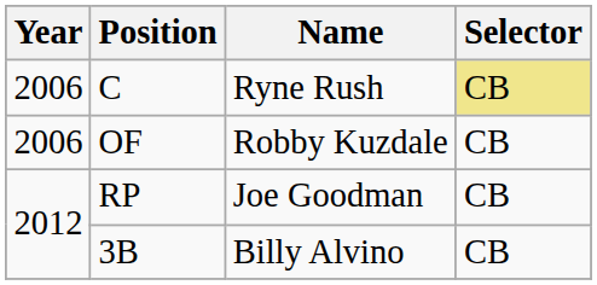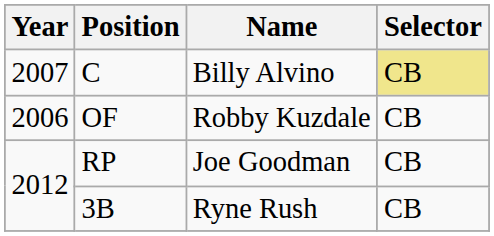 <table class="wikitable">
 <tr>
 <th>Year</th>
 <th>Position</th>
 <th>Name</th>
 <th>Selector</th>
 </tr>
 <tr>
-<td>2006</td>
+<td>2007</td>
 <td>C</td>
-<td>Ryne Rush</td>
+<td>Billy Alvino</td>
 <td style="background: khaki;">CB</td>
 </tr>
 <tr>
 <td>2006</td>
 <td>OF</td>
 <td>Robby Kuzdale</td>
 <td>CB</td>
 </tr>
 <tr>
 <td rowspan="2">2012</td>
 <td>RP</td>
 <td>Joe Goodman</td>
 <td>CB</td>
 </tr>
 <tr>
 <td>3B</td>
-<td>Billy Alvino</td>
+<td>Ryne Rush</td>
 <td>CB</td>
 </tr>
 </table>
